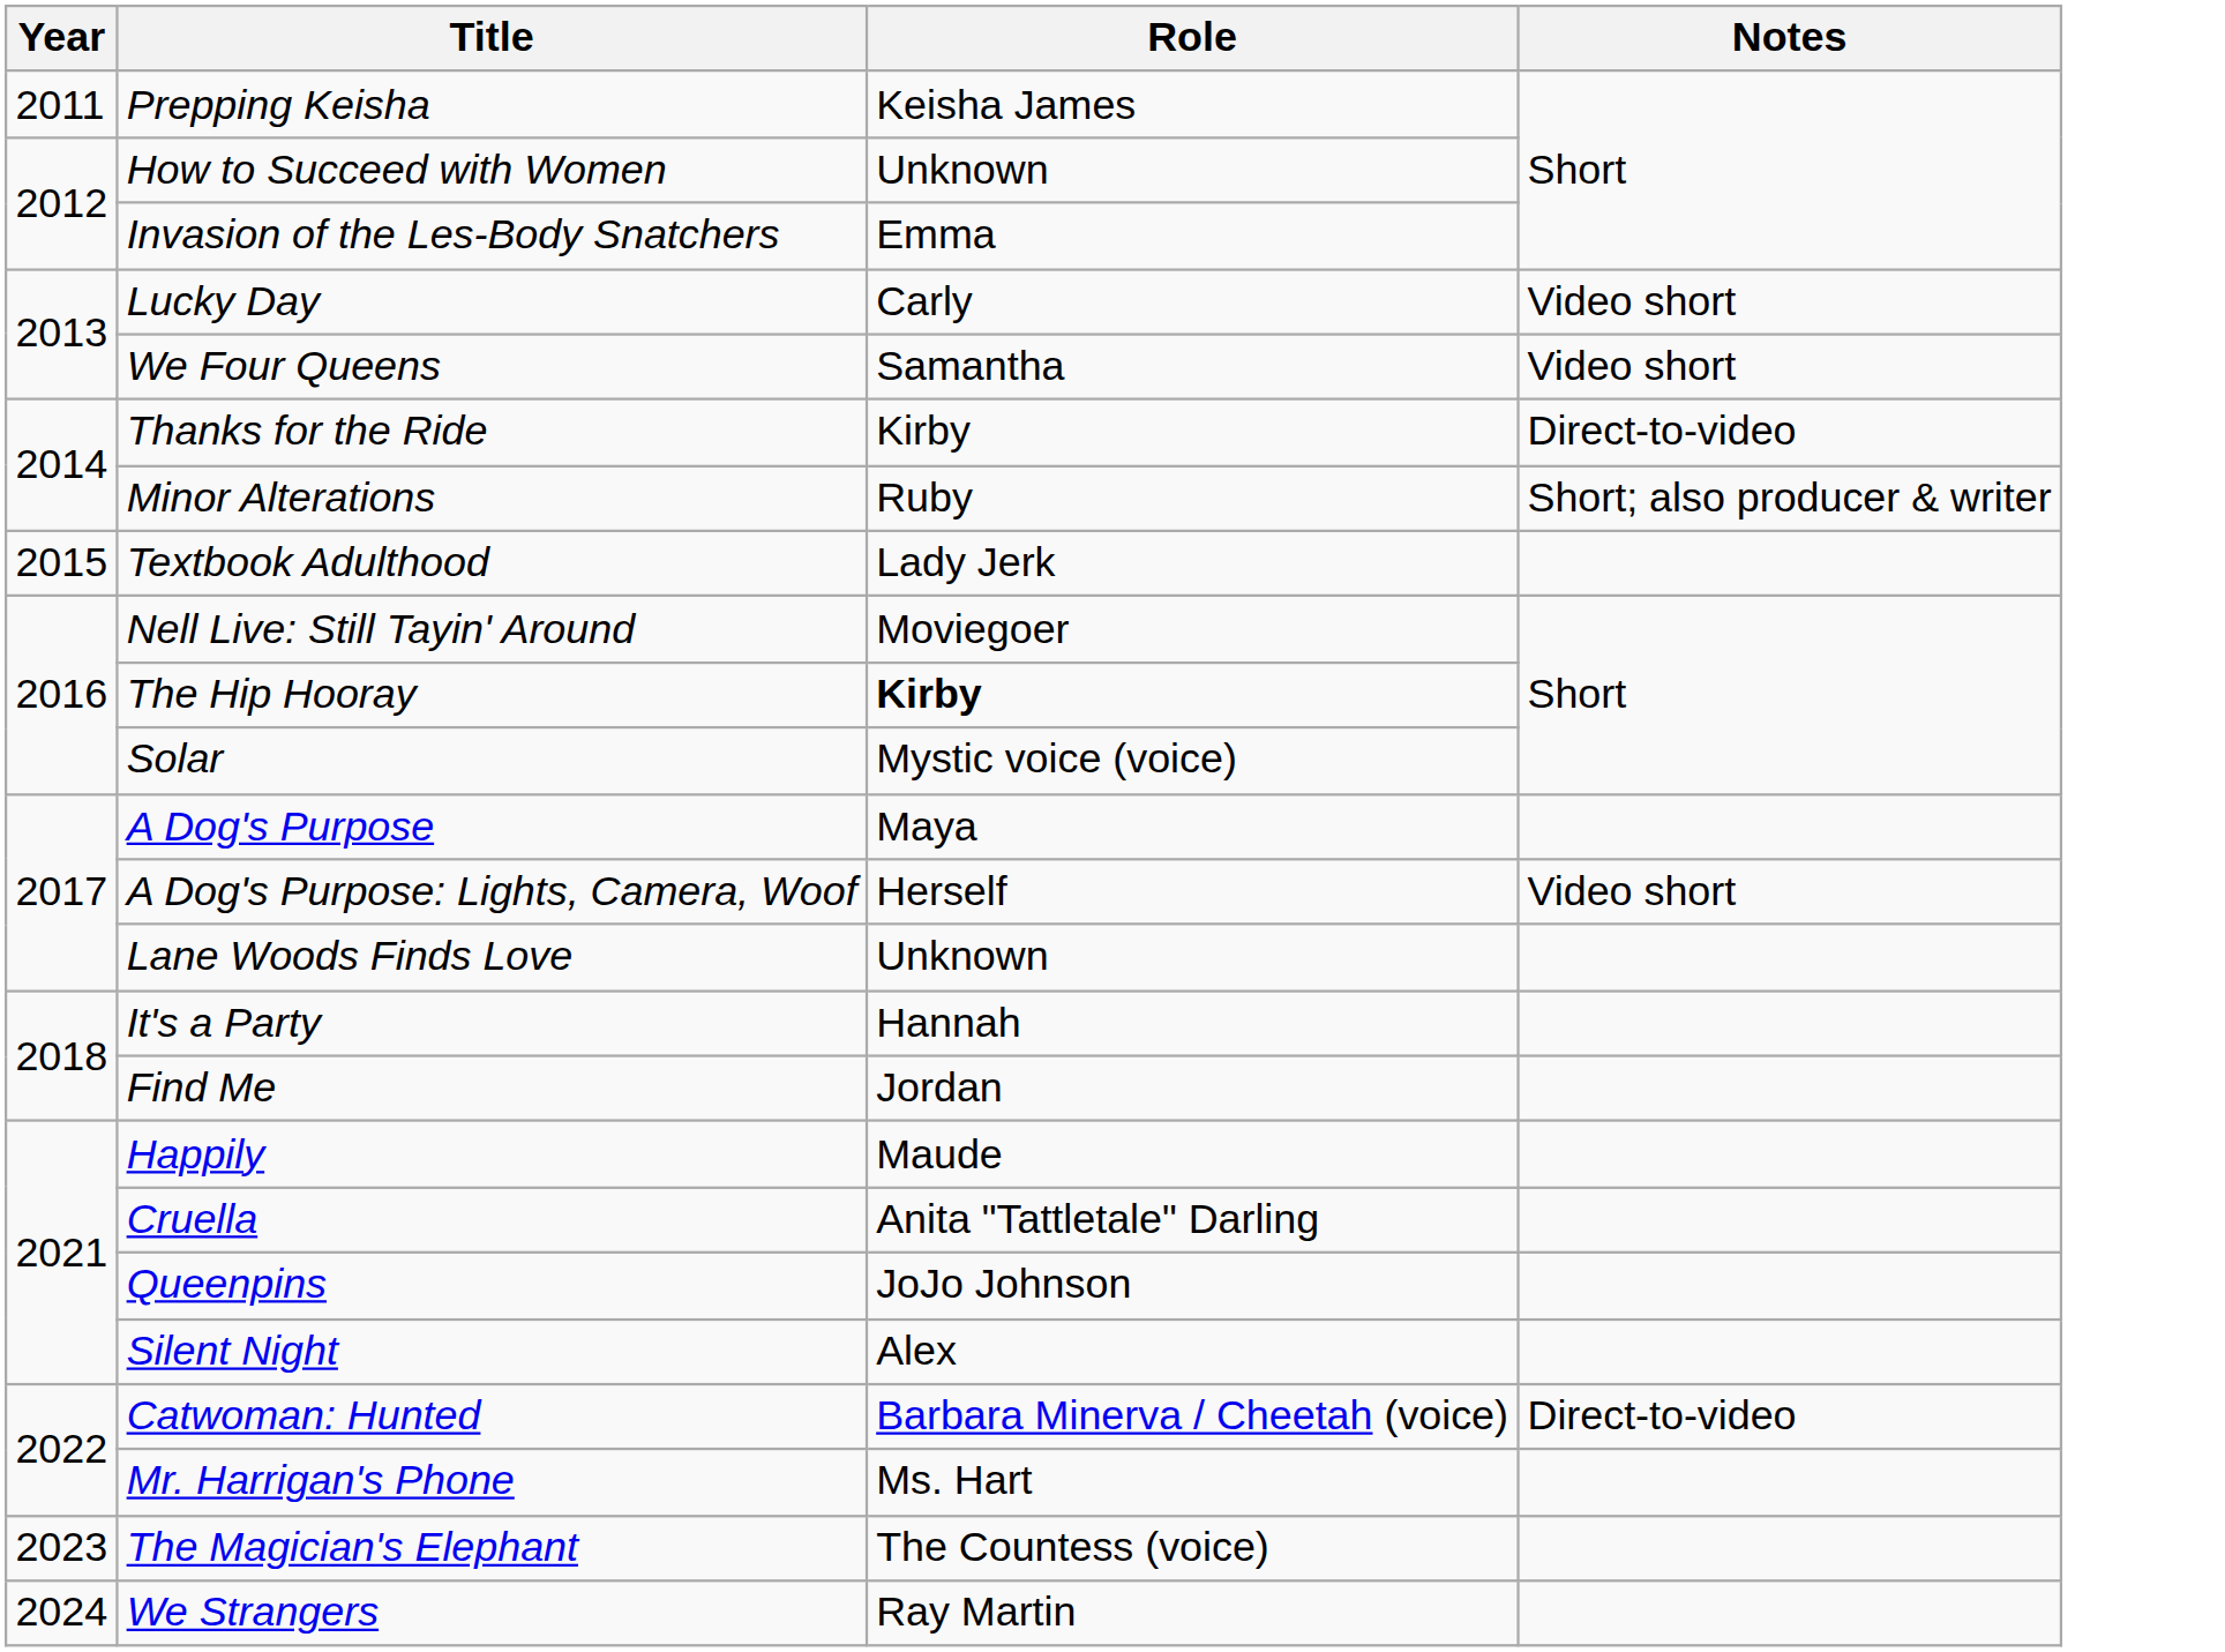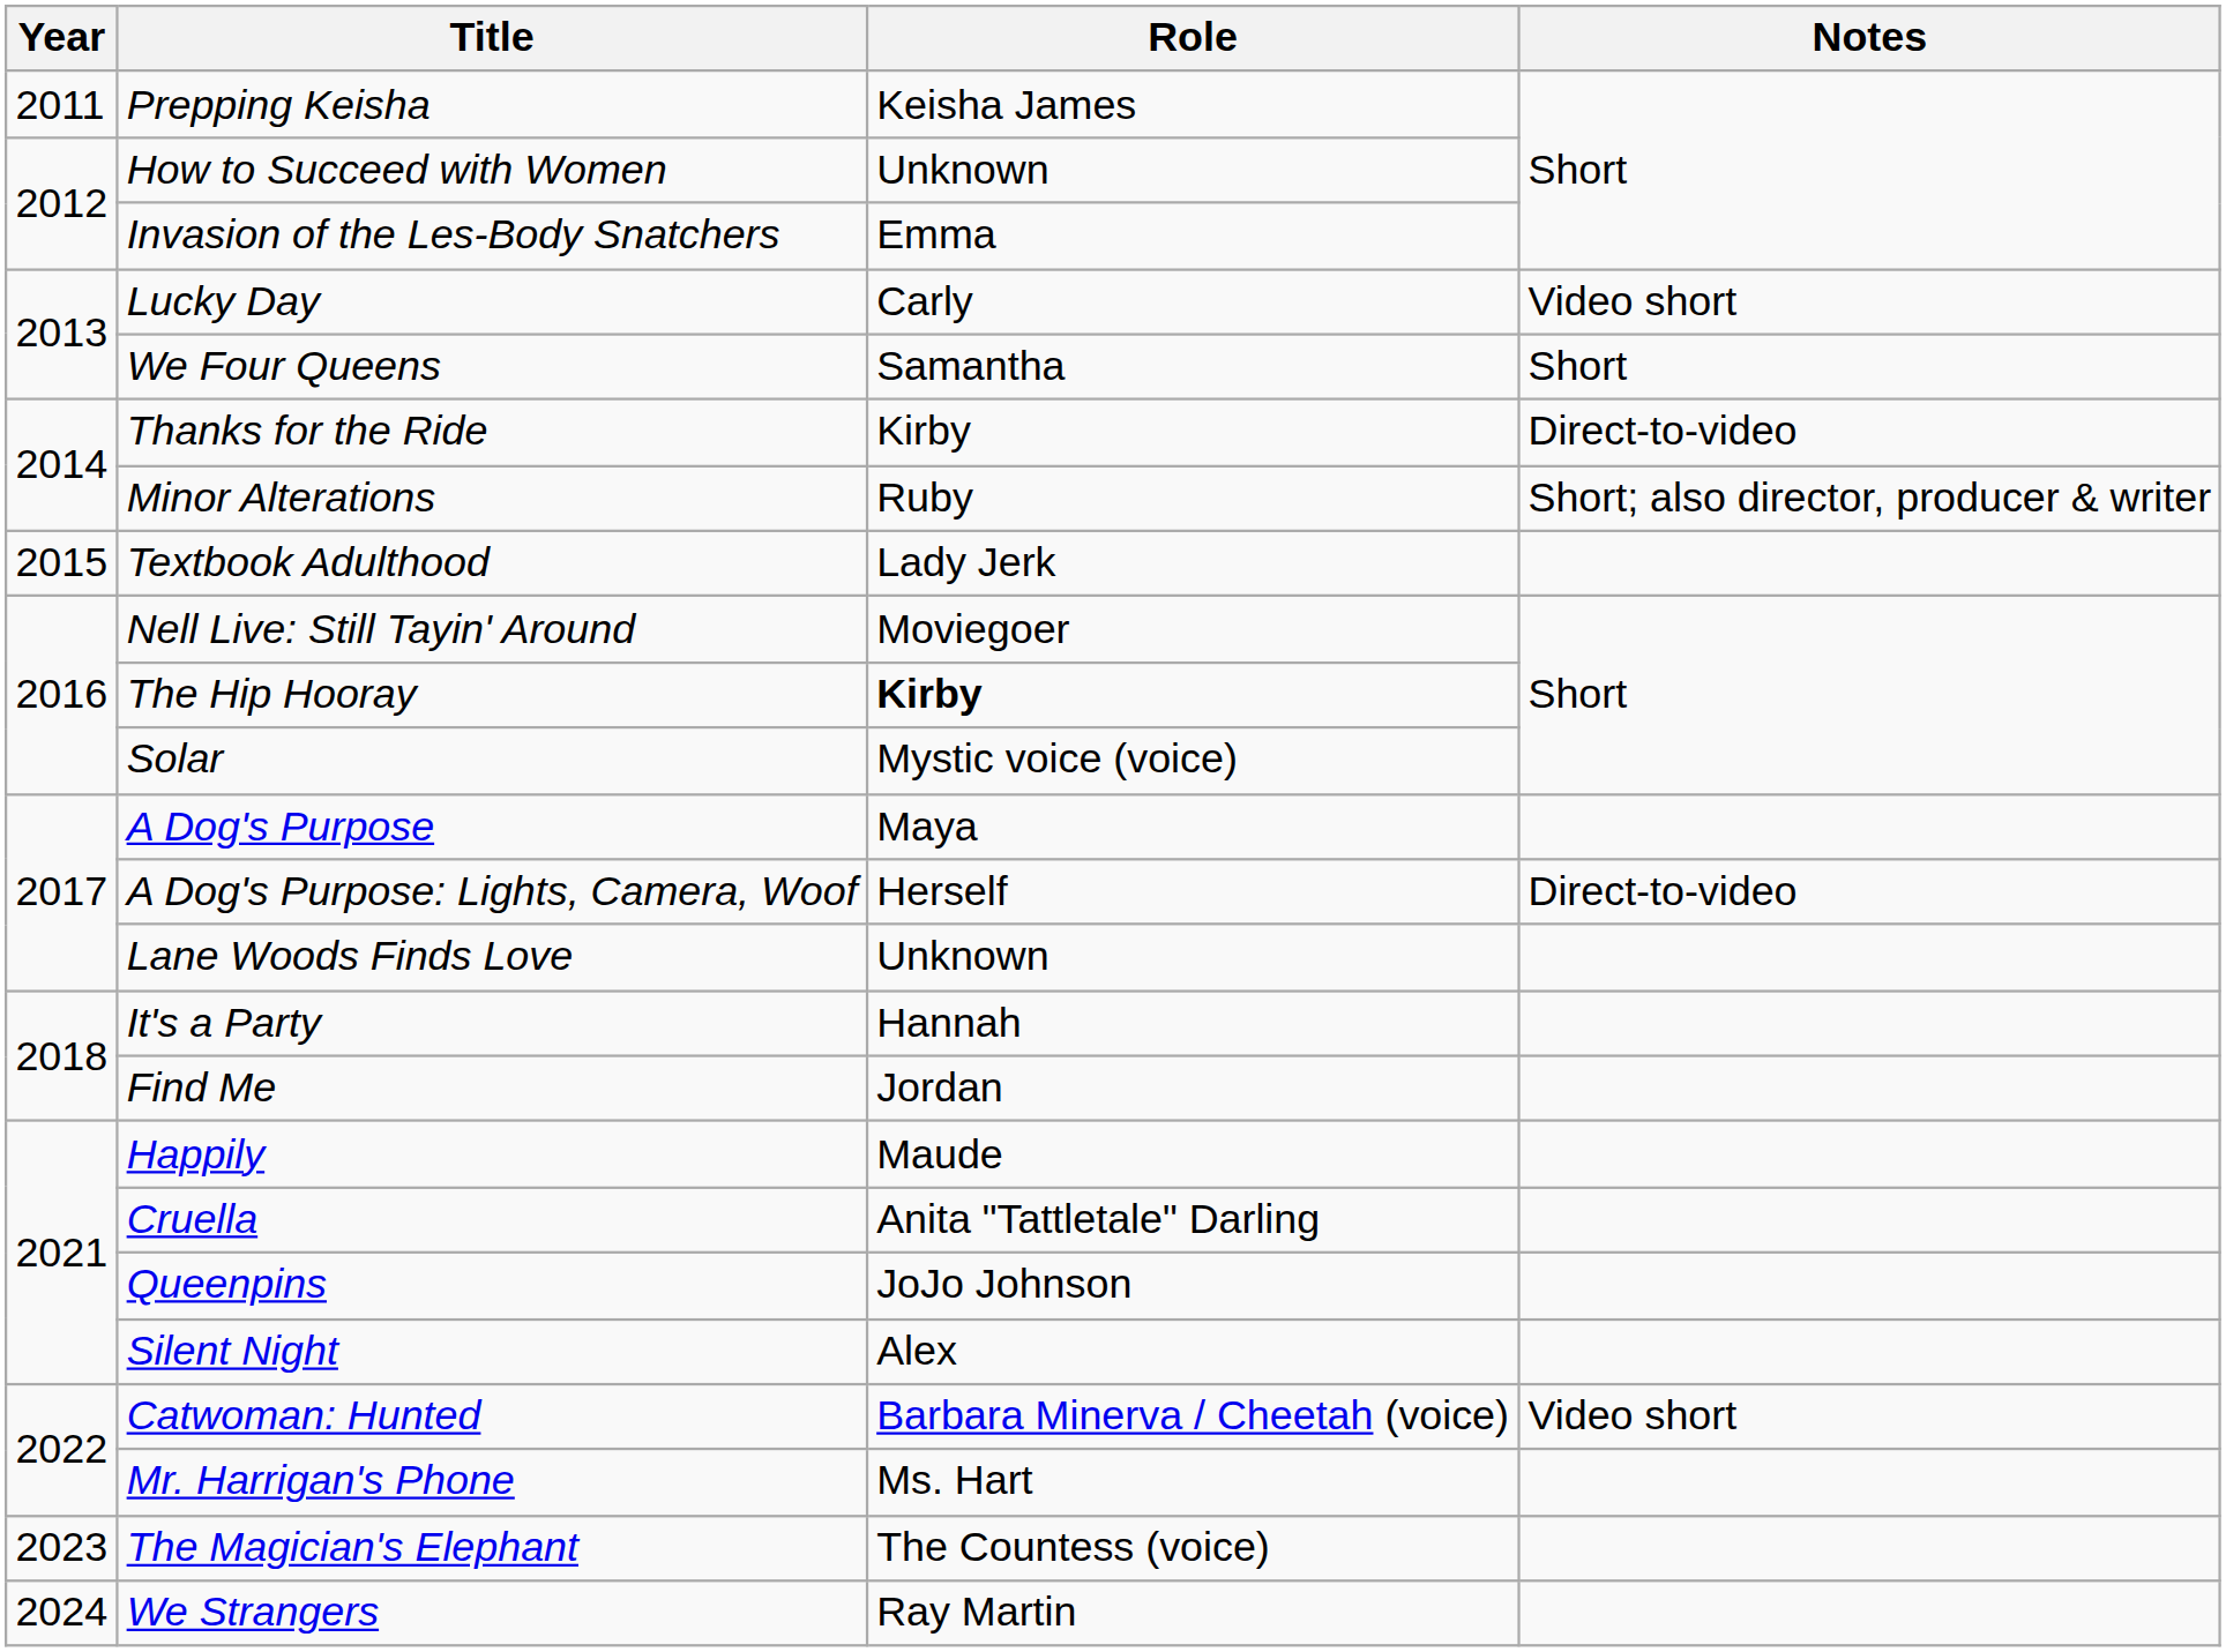 <table class="wikitable sortable">
 <tr>
 <th>Year</th>
 <th>Title</th>
 <th>Role</th>
 <th>Notes</th>
 </tr>
 <tr>
 <td>2011</td>
 <td><em>Prepping Keisha</em></td>
 <td>Keisha James</td>
 <td rowspan="3">Short</td>
 </tr>
 <tr>
 <td rowspan="2">2012</td>
 <td><em>How to Succeed with Women</em></td>
 <td>Unknown</td>
 </tr>
 <tr>
 <td><em>Invasion of the Les-Body Snatchers</em></td>
 <td>Emma</td>
 </tr>
 <tr>
 <td rowspan="2">2013</td>
 <td><em>Lucky Day</em></td>
 <td>Carly</td>
 <td>Video short</td>
 </tr>
 <tr>
 <td><em>We Four Queens</em></td>
 <td>Samantha</td>
-<td>Video short</td>
+<td>Short</td>
 </tr>
 <tr>
 <td rowspan="2">2014</td>
 <td><em>Thanks for the Ride</em></td>
 <td>Kirby</td>
 <td>Direct-to-video</td>
 </tr>
 <tr>
 <td><em>Minor Alterations</em></td>
 <td>Ruby</td>
-<td>Short; also producer & writer</td>
+<td>Short; also director, producer & writer</td>
 </tr>
 <tr>
 <td>2015</td>
 <td><em>Textbook Adulthood</em></td>
 <td>Lady Jerk</td>
 <td></td>
 </tr>
 <tr>
 <td rowspan="3">2016</td>
 <td><em>Nell Live: Still Tayin' Around</em></td>
 <td>Moviegoer</td>
 <td rowspan="3">Short</td>
 </tr>
 <tr>
 <td><em>The Hip Hooray</em></td>
 <td><strong>Kirby</strong></td>
 </tr>
 <tr>
 <td><em>Solar</em></td>
 <td>Mystic voice (voice)</td>
 </tr>
 <tr>
 <td rowspan="3">2017</td>
 <td><em><a href='#'>A Dog's Purpose</a></em></td>
 <td>Maya</td>
 <td></td>
 </tr>
 <tr>
 <td><em>A Dog's Purpose: Lights, Camera, Woof</em></td>
 <td>Herself</td>
-<td>Video short</td>
+<td>Direct-to-video</td>
 </tr>
 <tr>
 <td><em>Lane Woods Finds Love</em></td>
 <td>Unknown</td>
 <td></td>
 </tr>
 <tr>
 <td rowspan="2">2018</td>
 <td><em>It's a Party</em></td>
 <td>Hannah</td>
 <td></td>
 </tr>
 <tr>
 <td><em>Find Me</em></td>
 <td>Jordan</td>
 <td></td>
 </tr>
 <tr>
 <td rowspan="4">2021</td>
 <td><em><a href='#'>Happily</a></em></td>
 <td>Maude</td>
 <td></td>
 </tr>
 <tr>
 <td><em><a href='#'>Cruella</a></em></td>
 <td>Anita "Tattletale" Darling</td>
 <td></td>
 </tr>
 <tr>
 <td><em><a href='#'>Queenpins</a></em></td>
 <td>JoJo Johnson</td>
 <td></td>
 </tr>
 <tr>
 <td><em><a href='#'>Silent Night</a></em></td>
 <td>Alex</td>
 <td></td>
 </tr>
 <tr>
 <td rowspan="2">2022</td>
 <td><em><a href='#'>Catwoman: Hunted</a></em></td>
 <td><a href='#'>Barbara Minerva / Cheetah</a> (voice)</td>
-<td>Direct-to-video</td>
+<td>Video short</td>
 </tr>
 <tr>
 <td><em><a href='#'>Mr. Harrigan's Phone</a></em></td>
 <td>Ms. Hart</td>
 <td></td>
 </tr>
 <tr>
 <td>2023</td>
 <td><em><a href='#'>The Magician's Elephant</a></em></td>
 <td>The Countess (voice)</td>
 <td></td>
 </tr>
 <tr>
 <td>2024</td>
 <td><em><a href='#'>We Strangers</a></em></td>
 <td>Ray Martin</td>
 <td></td>
 </tr>
 </table>
